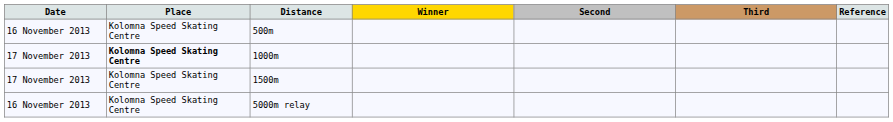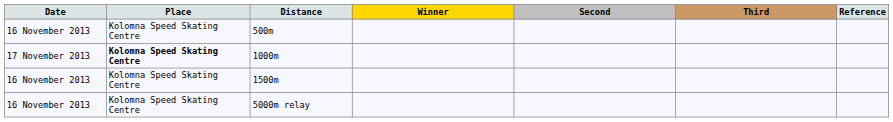 <table bgcolor="#f7f8ff" cellpadding="3" cellspacing="0" border="1" style="font-size: 95%; border: gray solid 1px; border-collapse: collapse;">
 <tr bgcolor="#CCCCCC">
 <td align="center" bgcolor="#DCE5E5" width="150"><strong>Date</strong></td>
 <td align="center" bgcolor="#DCE5E5" width="220"><strong>Place</strong></td>
 <td align="center" bgcolor="#DCE5E5" width="150"><strong>Distance</strong></td>
 <td align="center" bgcolor="gold" width="250"><strong>Winner</strong></td>
 <td align="center" bgcolor="silver" width="250"><strong>Second</strong></td>
 <td align="center" bgcolor="CC9966" width="250"><strong>Third</strong></td>
 <td align="center" bgcolor="#DCE5E5" width="30"><strong>Reference</strong></td>
 </tr>
 <tr align="left">
 <td>16 November 2013</td>
 <td>Kolomna Speed Skating Centre</td>
 <td>500m</td>
 <td></td>
 <td></td>
 <td></td>
 <td></td>
 </tr>
 <tr align="left">
 <td>17 November 2013</td>
 <td><strong>Kolomna Speed Skating Centre</strong></td>
 <td>1000m</td>
 <td></td>
 <td></td>
 <td></td>
 <td></td>
 </tr>
 <tr align="left">
-<td>17 November 2013</td>
+<td>16 November 2013</td>
 <td>Kolomna Speed Skating Centre</td>
 <td>1500m</td>
 <td></td>
 <td></td>
 <td></td>
 <td></td>
 </tr>
 <tr align="left">
 <td>16 November 2013</td>
 <td>Kolomna Speed Skating Centre</td>
 <td>5000m relay</td>
 <td></td>
 <td></td>
 <td></td>
 <td></td>
 </tr>
 </table>
